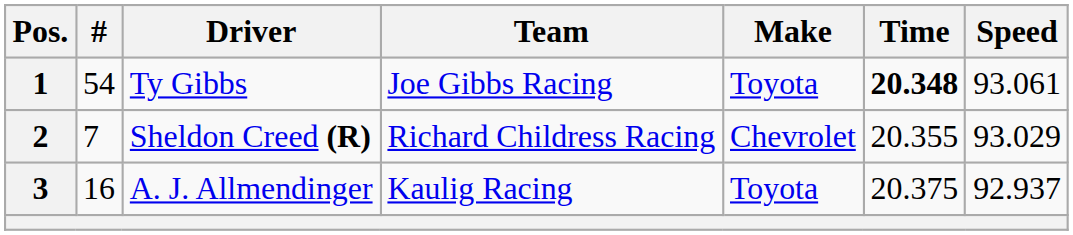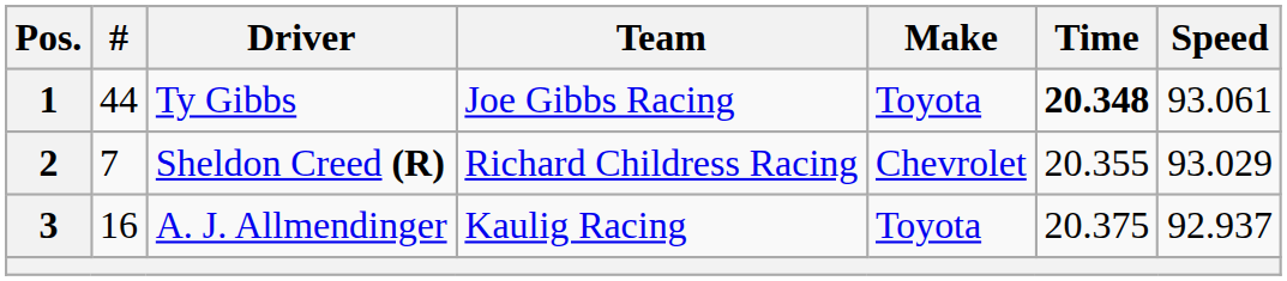 <table class="wikitable" style="font-size:95%">
 <tr>
 <th>Pos.</th>
 <th>#</th>
 <th>Driver</th>
 <th>Team</th>
 <th>Make</th>
 <th>Time</th>
 <th>Speed</th>
 </tr>
 <tr>
 <th>1</th>
-<td>54</td>
+<td>44</td>
 <td><a href='#'>Ty Gibbs</a></td>
 <td><a href='#'>Joe Gibbs Racing</a></td>
 <td><a href='#'>Toyota</a></td>
 <td><strong>20.348</strong></td>
 <td>93.061</td>
 </tr>
 <tr>
 <th>2</th>
 <td>7</td>
 <td><a href='#'>Sheldon Creed</a> <strong>(R)</strong></td>
 <td><a href='#'>Richard Childress Racing</a></td>
 <td><a href='#'>Chevrolet</a></td>
 <td>20.355</td>
 <td>93.029</td>
 </tr>
 <tr>
 <th>3</th>
 <td>16</td>
 <td><a href='#'>A. J. Allmendinger</a></td>
 <td><a href='#'>Kaulig Racing</a></td>
 <td><a href='#'>Toyota</a></td>
 <td>20.375</td>
 <td>92.937</td>
 </tr>
 <tr>
 <th colspan="7"></th>
 </tr>
 </table>
